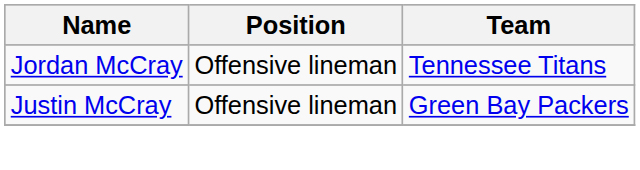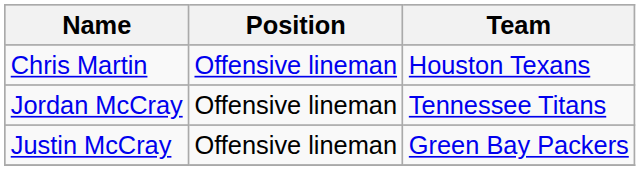 <table class="wikitable" style="font-size: 95%;">
 <tr>
 <th>Name</th>
 <th>Position</th>
 <th>Team</th>
+</tr>
+<tr>
+<td><a href='#'>Chris Martin</a></td>
+<td><a href='#'>Offensive lineman</a></td>
+<td><a href='#'>Houston Texans</a></td>
 </tr>
 <tr>
 <td><a href='#'>Jordan McCray</a></td>
 <td>Offensive lineman</td>
 <td><a href='#'>Tennessee Titans</a></td>
 </tr>
 <tr>
 <td><a href='#'>Justin McCray</a></td>
 <td>Offensive lineman</td>
 <td><a href='#'>Green Bay Packers</a></td>
 </tr>
 <tr>
 </tr>
 </table>
